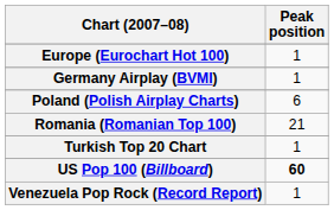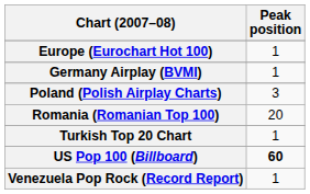 <table class="wikitable sortable plainrowheaders" style="text-align:center">
 <tr>
 <th scope="col">Chart (2007–08)</th>
 <th scope="col">Peak<br>position</th>
 </tr>
 <tr>
 </tr>
 <tr>
 </tr>
 <tr>
 </tr>
 <tr>
 </tr>
 <tr>
 </tr>
 <tr>
 </tr>
 <tr>
 </tr>
 <tr>
 </tr>
 <tr>
 </tr>
 <tr>
 </tr>
 <tr>
 <th scope="row">Europe (<a href='#'>Eurochart Hot 100</a>)</th>
 <td style="text-align:center;">1</td>
 </tr>
 <tr>
 </tr>
 <tr>
 </tr>
 <tr>
 <th scope="row">Germany Airplay (<a href='#'>BVMI</a>)</th>
 <td style="text-align:center;">1</td>
 </tr>
 <tr>
 </tr>
 <tr>
 </tr>
 <tr>
 </tr>
 <tr>
 </tr>
 <tr>
 </tr>
 <tr>
 </tr>
 <tr>
 </tr>
 <tr>
 <th scope="row">Poland (<a href='#'>Polish Airplay Charts</a>)</th>
-<td style="text-align:center;">6</td>
+<td style="text-align:center;">3</td>
 </tr>
 <tr>
 <th scope="row">Romania (<a href='#'>Romanian Top 100</a>)</th>
-<td style="text-align:center;">21</td>
+<td style="text-align:center;">20</td>
 </tr>
 <tr>
 </tr>
 <tr>
 </tr>
 <tr>
 </tr>
 <tr>
 </tr>
 <tr>
 <th scope="row">Turkish Top 20 Chart</th>
 <td style="text-align:center;">1</td>
 </tr>
 <tr>
 </tr>
 <tr>
 </tr>
 <tr>
 </tr>
 <tr>
 </tr>
 <tr>
 <th scope="row">US <a href='#'>Pop 100</a> (<em><a href='#'>Billboard</a></em>)</th>
 <td style="text-align:center;"><strong>60</strong></td>
 </tr>
 <tr>
 <th scope="row">Venezuela Pop Rock (<a href='#'>Record Report</a>)</th>
 <td style="text-align:center;">1</td>
 </tr>
 </table>
